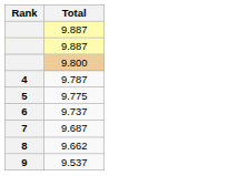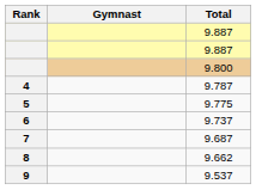 <table class="wikitable sortable" style="text-align:center; font-size:95%">
 <tr>
 <th scope="col" style="width:50px;">Rank</th>
+<th scope="col" style="width:180px;">Gymnast</th>
 <th scope="col" style="width:80px;">Total</th>
 </tr>
 <tr style="background:#fffcaf;">
 <th scope=row style="text-align:center"></th>
+<td style="text-align:left;"></td>
 <td>9.887</td>
 </tr>
 <tr style="background:#fffcaf;">
 <th scope=row style="text-align:center"></th>
+<td style="text-align:left;"></td>
 <td>9.887</td>
 </tr>
 <tr style="background:#ec9;">
 <th scope=row style="text-align:center"></th>
+<td style="text-align:left;"></td>
 <td>9.800</td>
 </tr>
 <tr>
 <th scope=row style="text-align:center">4</th>
+<td style="text-align:left;"></td>
 <td>9.787</td>
 </tr>
 <tr>
 <th scope=row style="text-align:center">5</th>
+<td style="text-align:left;"></td>
 <td>9.775</td>
 </tr>
 <tr>
 <th scope=row style="text-align:center">6</th>
+<td style="text-align:left;"></td>
 <td>9.737</td>
 </tr>
 <tr>
 <th scope=row style="text-align:center">7</th>
+<td style="text-align:left;"></td>
 <td>9.687</td>
 </tr>
 <tr>
 <th scope=row style="text-align:center">8</th>
+<td style="text-align:left;"></td>
 <td>9.662</td>
 </tr>
 <tr>
 <th scope=row style="text-align:center">9</th>
+<td style="text-align:left;"></td>
 <td>9.537</td>
 </tr>
 </table>
